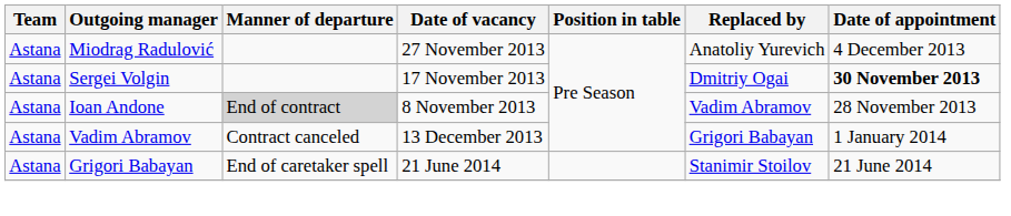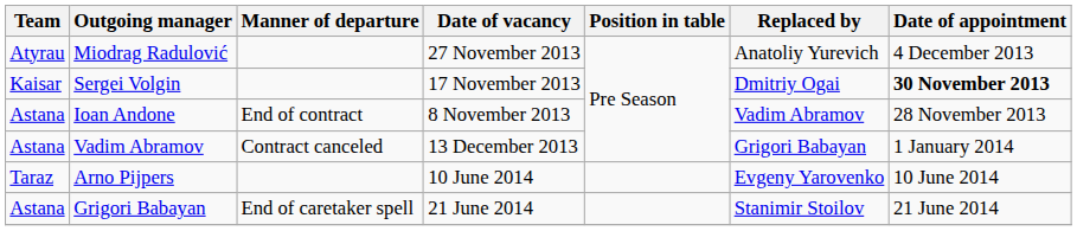 <table class="wikitable">
 <tr>
 <th>Team</th>
 <th>Outgoing manager</th>
 <th>Manner of departure</th>
 <th>Date of vacancy</th>
 <th>Position in table</th>
 <th>Replaced by</th>
 <th>Date of appointment</th>
 </tr>
 <tr>
-<td><a href='#'>Astana</a></td>
+<td><a href='#'>Atyrau</a></td>
 <td> <a href='#'>Miodrag Radulović</a></td>
 <td></td>
 <td>27 November 2013</td>
 <td rowspan="4">Pre Season</td>
 <td> Anatoliy Yurevich</td>
 <td>4 December 2013</td>
 </tr>
 <tr>
-<td><a href='#'>Astana</a></td>
+<td><a href='#'>Kaisar</a></td>
 <td> <a href='#'>Sergei Volgin</a></td>
 <td></td>
 <td>17 November 2013</td>
 <td> <a href='#'>Dmitriy Ogai</a></td>
 <td><strong>30 November 2013</strong></td>
 </tr>
 <tr>
 <td><a href='#'>Astana</a></td>
 <td> <a href='#'>Ioan Andone</a></td>
-<td style="background: lightgrey;">End of contract</td>
+<td>End of contract</td>
 <td>8 November 2013</td>
 <td> <a href='#'>Vadim Abramov</a></td>
 <td>28 November 2013</td>
 </tr>
 <tr>
 <td><a href='#'>Astana</a></td>
 <td> <a href='#'>Vadim Abramov</a></td>
 <td>Contract canceled</td>
 <td>13 December 2013 </td>
 <td> <a href='#'>Grigori Babayan</a></td>
 <td>1 January 2014</td>
 </tr>
 <tr>
+<td><a href='#'>Taraz</a></td>
+<td> <a href='#'>Arno Pijpers</a></td>
+<td></td>
+<td>10 June 2014</td>
+<td></td>
+<td> <a href='#'>Evgeny Yarovenko</a></td>
+<td>10 June 2014</td>
+</tr>
+<tr>
 <td><a href='#'>Astana</a></td>
 <td> <a href='#'>Grigori Babayan</a></td>
 <td>End of caretaker spell</td>
 <td>21 June 2014</td>
 <td></td>
 <td> <a href='#'>Stanimir Stoilov</a></td>
 <td>21 June 2014</td>
 </tr>
 <tr>
 </tr>
 </table>
